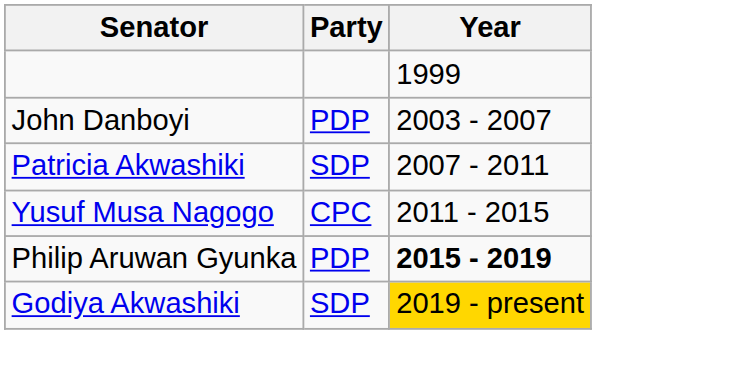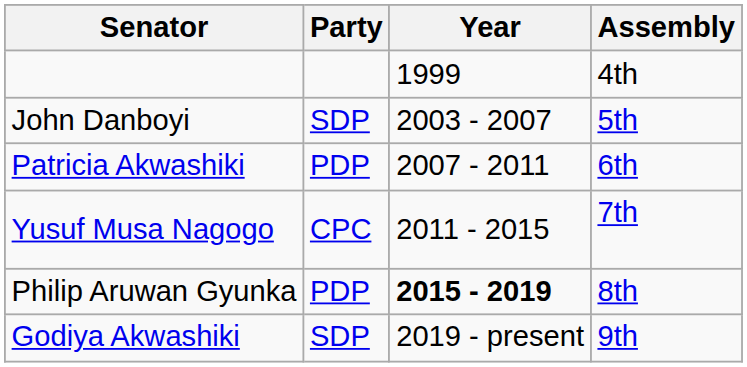 <table class="wikitable">
 <tr>
 <th>Senator</th>
 <th>Party</th>
 <th>Year</th>
+<th>Assembly</th>
 </tr>
 <tr>
 <td></td>
 <td></td>
 <td>1999</td>
+<td>4th</td>
 </tr>
 <tr>
 <td>John Danboyi</td>
-<td><a href='#'>PDP</a></td>
+<td><a href='#'>SDP</a></td>
 <td>2003 - 2007</td>
+<td><a href='#'>5th</a></td>
 </tr>
 <tr>
 <td><a href='#'>Patricia Akwashiki</a></td>
-<td><a href='#'>SDP</a></td>
+<td><a href='#'>PDP</a></td>
 <td>2007 - 2011</td>
+<td><a href='#'>6th</a></td>
 </tr>
 <tr>
 <td><a href='#'>Yusuf Musa Nagogo</a></td>
 <td><a href='#'>CPC</a></td>
 <td>2011 - 2015</td>
+<td><a href='#'>7th</a><br><br></td>
 </tr>
 <tr>
 <td>Philip Aruwan Gyunka</td>
 <td><a href='#'>PDP</a></td>
 <td><strong>2015 - 2019</strong></td>
+<td><a href='#'>8th</a></td>
 </tr>
 <tr>
 <td> <a href='#'>Godiya Akwashiki</a></td>
 <td><a href='#'>SDP</a></td>
-<td style="background: gold;">2019 - present</td>
+<td>2019 - present</td>
+<td><a href='#'>9th</a></td>
 </tr>
 </table>
